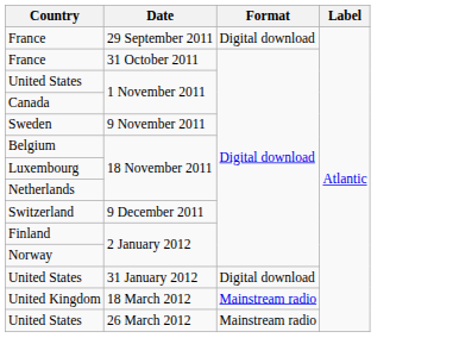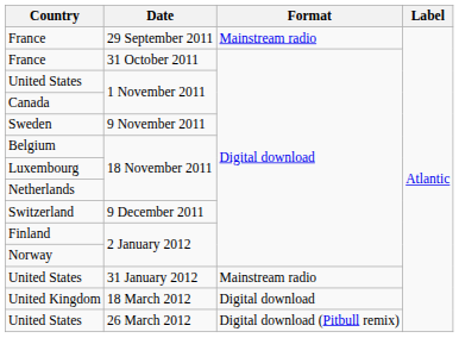 <table class="wikitable plainrowheaders">
 <tr>
 <th scope="col">Country</th>
 <th scope="col">Date</th>
 <th scope="col">Format</th>
 <th scope="col">Label</th>
 </tr>
 <tr>
 <td>France</td>
 <td>29 September 2011</td>
-<td>Digital download</td>
+<td><a href='#'>Mainstream radio</a></td>
 <td rowspan="14"><a href='#'>Atlantic</a></td>
 </tr>
 <tr>
 <td>France</td>
 <td>31 October 2011</td>
 <td rowspan="10"><a href='#'>Digital download</a></td>
 </tr>
 <tr>
 <td>United States</td>
 <td rowspan="2">1 November 2011</td>
 </tr>
 <tr>
 <td>Canada</td>
 </tr>
 <tr>
 <td>Sweden</td>
 <td>9 November 2011</td>
 </tr>
 <tr>
 <td>Belgium</td>
 <td rowspan="3">18 November 2011</td>
 </tr>
 <tr>
 <td>Luxembourg</td>
 </tr>
 <tr>
 <td>Netherlands</td>
 </tr>
 <tr>
 <td>Switzerland</td>
 <td>9 December 2011</td>
 </tr>
 <tr>
 <td>Finland</td>
 <td rowspan="2">2 January 2012</td>
 </tr>
 <tr>
 <td>Norway</td>
 </tr>
 <tr>
 <td>United States</td>
 <td>31 January 2012</td>
-<td>Digital download</td>
+<td>Mainstream radio</td>
 </tr>
 <tr>
 <td>United Kingdom</td>
 <td>18 March 2012</td>
-<td><a href='#'>Mainstream radio</a></td>
+<td>Digital download</td>
 </tr>
 <tr>
 <td>United States</td>
 <td>26 March 2012</td>
-<td>Mainstream radio</td>
+<td>Digital download (<a href='#'>Pitbull</a> remix)</td>
 </tr>
 </table>
